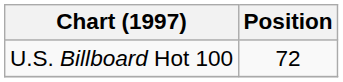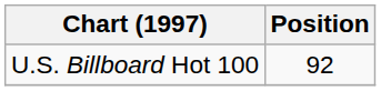 <table class="wikitable">
 <tr>
 <th>Chart (1997)</th>
 <th>Position</th>
 </tr>
 <tr>
 <td>U.S. <em>Billboard</em> Hot 100</td>
-<td align="center">72</td>
+<td align="center">92</td>
 </tr>
 <tr>
 </tr>
 </table>
